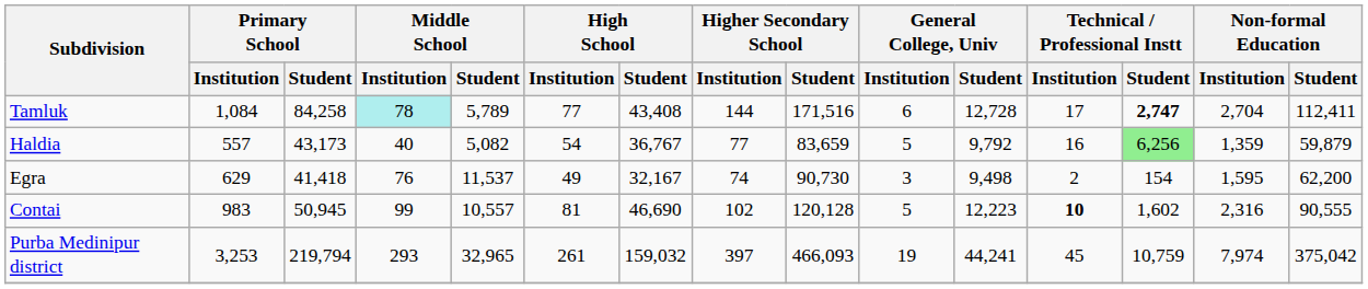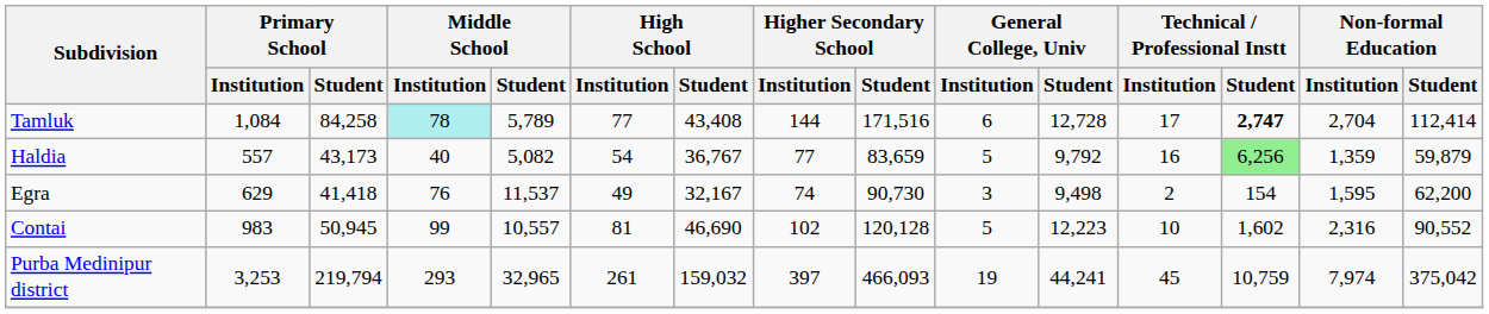 <table class="wikitable" style="text-align:center;font-size: 9pt">
 <tr>
 <th width="110" rowspan="2">Subdivision</th>
 <th colspan="2">Primary<br>School</th>
 <th colspan="2">Middle<br>School</th>
 <th colspan="2">High<br>School</th>
 <th colspan="2">Higher Secondary<br>School</th>
 <th colspan="2">General<br>College, Univ</th>
 <th colspan="2">Technical /<br>Professional Instt</th>
 <th colspan="2">Non-formal<br>Education</th>
 </tr>
 <tr>
 <th width="30">Institution</th>
 <th width="30">Student</th>
 <th width="30">Institution</th>
 <th width="30">Student</th>
 <th width="30">Institution</th>
 <th width="30">Student</th>
 <th width="30">Institution</th>
 <th width="30">Student</th>
 <th width="30">Institution</th>
 <th width="30">Student</th>
 <th width="30">Institution</th>
 <th width="30">Student</th>
 <th width="30">Institution</th>
 <th width="30">Student<br></th>
 </tr>
 <tr>
 <td align=left><a href='#'>Tamluk</a></td>
 <td align="center">1,084</td>
 <td align="center">84,258</td>
 <td align="center" style="background: paleturquoise;">78</td>
 <td align="center">5,789</td>
 <td align="center">77</td>
 <td align="center">43,408</td>
 <td align="center">144</td>
 <td align="center">171,516</td>
 <td align="center">6</td>
 <td align="center">12,728</td>
 <td align="center">17</td>
 <td align="center"><strong>2,747</strong></td>
 <td align="center">2,704</td>
-<td align="center">112,411</td>
+<td align="center">112,414</td>
 </tr>
 <tr>
 <td align=left><a href='#'>Haldia</a></td>
 <td align="center">557</td>
 <td align="center">43,173</td>
 <td align="center">40</td>
 <td align="center">5,082</td>
 <td align="center">54</td>
 <td align="center">36,767</td>
 <td align="center">77</td>
 <td align="center">83,659</td>
 <td align="center">5</td>
 <td align="center">9,792</td>
 <td align="center">16</td>
 <td align="center" style="background: lightgreen;">6,256</td>
 <td align="center">1,359</td>
 <td align="center">59,879</td>
 </tr>
 <tr>
 <td align=left>Egra</td>
 <td align="center">629</td>
 <td align="center">41,418</td>
 <td align="center">76</td>
 <td align="center">11,537</td>
 <td align="center">49</td>
 <td align="center">32,167</td>
 <td align="center">74</td>
 <td align="center">90,730</td>
 <td align="center">3</td>
 <td align="center">9,498</td>
 <td align="center">2</td>
 <td align="center">154</td>
 <td align="center">1,595</td>
 <td align="center">62,200</td>
 </tr>
 <tr>
 <td align=left><a href='#'>Contai</a></td>
 <td align="center">983</td>
 <td align="center">50,945</td>
 <td align="center">99</td>
 <td align="center">10,557</td>
 <td align="center">81</td>
 <td align="center">46,690</td>
 <td align="center">102</td>
 <td align="center">120,128</td>
 <td align="center">5</td>
 <td align="center">12,223</td>
-<td align="center"><strong>10</strong></td>
+<td align="center">10</td>
 <td align="center">1,602</td>
 <td align="center">2,316</td>
-<td align="center">90,555</td>
+<td align="center">90,552</td>
 </tr>
 <tr>
 <td align=left><a href='#'>Purba Medinipur district</a></td>
 <td align="center">3,253</td>
 <td align="center">219,794</td>
 <td align="center">293</td>
 <td align="center">32,965</td>
 <td align="center">261</td>
 <td align="center">159,032</td>
 <td align="center">397</td>
 <td align="center">466,093</td>
 <td align="center">19</td>
 <td align="center">44,241</td>
 <td align="center">45</td>
 <td align="center">10,759</td>
 <td align="center">7,974</td>
 <td align="center">375,042</td>
 </tr>
 <tr>
 </tr>
 </table>
